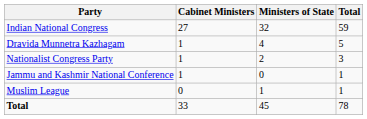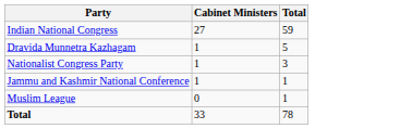 <table class="wikitable">
 <tr>
 <th>Party</th>
 <th>Cabinet Ministers</th>
-<th>Ministers of State</th>
 <th>Total</th>
 </tr>
 <tr>
 <td><a href='#'>Indian National Congress</a></td>
 <td>27</td>
-<td>32</td>
 <td>59</td>
 </tr>
 <tr>
 <td><a href='#'>Dravida Munnetra Kazhagam</a></td>
 <td>1</td>
-<td>4</td>
 <td>5</td>
 </tr>
 <tr>
 <td><a href='#'>Nationalist Congress Party</a></td>
 <td>1</td>
-<td>2</td>
 <td>3</td>
 </tr>
 <tr>
 <td><a href='#'>Jammu and Kashmir National Conference</a></td>
 <td>1</td>
-<td>0</td>
 <td>1</td>
 </tr>
 <tr>
 <td><a href='#'>Muslim League</a></td>
 <td>0</td>
 <td>1</td>
-<td>1</td>
 </tr>
 <tr>
 <td><strong>Total</strong></td>
 <td>33</td>
-<td>45</td>
 <td>78</td>
 </tr>
 </table>
